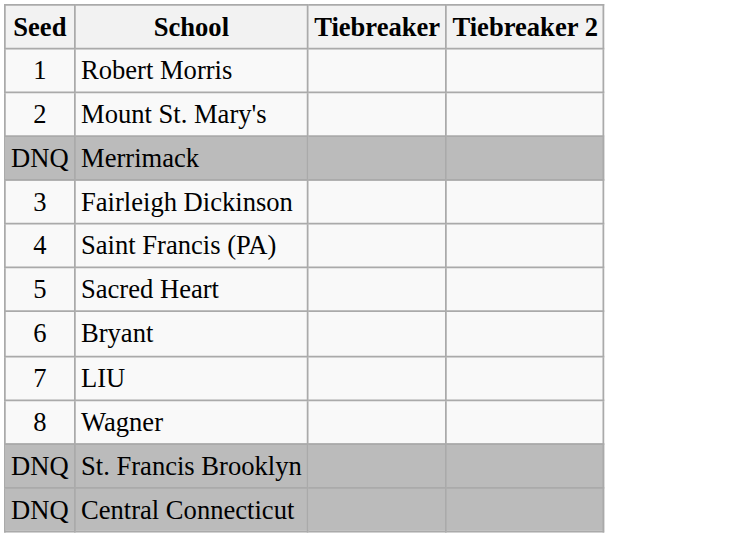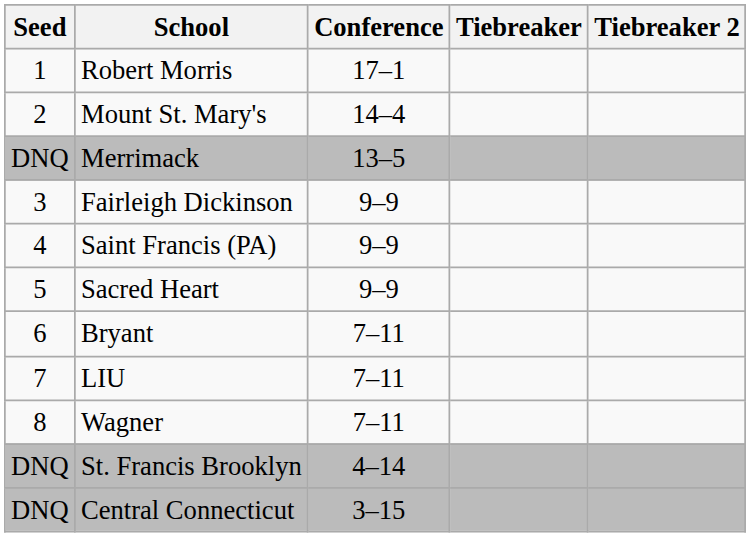 <table class="wikitable" style="white-space:nowrap; font-size:95%;text-align:center">
 <tr>
 <th>Seed</th>
 <th>School</th>
+<th>Conference</th>
 <th>Tiebreaker</th>
 <th>Tiebreaker 2</th>
 </tr>
 <tr>
 <td>1</td>
 <td align=left>Robert Morris</td>
+<td>17–1</td>
 <td align=left></td>
 <td></td>
 </tr>
 <tr>
 <td>2</td>
 <td align=left>Mount St. Mary's</td>
+<td>14–4</td>
 <td align=left></td>
 <td></td>
 </tr>
 <tr bgcolor=#bbbbbb>
 <td>DNQ</td>
 <td align=left>Merrimack</td>
+<td>13–5</td>
 <td></td>
 <td></td>
 </tr>
 <tr>
 <td>3</td>
 <td align=left>Fairleigh Dickinson</td>
+<td>9–9</td>
 <td align=left></td>
 <td></td>
 </tr>
 <tr>
 <td>4</td>
 <td align=left>Saint Francis (PA)</td>
+<td>9–9</td>
 <td align=left></td>
 <td></td>
 </tr>
 <tr>
 <td>5</td>
 <td align=left>Sacred Heart</td>
+<td>9–9</td>
 <td align=left></td>
 <td></td>
 </tr>
 <tr>
 <td>6</td>
 <td align=left>Bryant</td>
+<td>7–11</td>
 <td align=left></td>
 <td></td>
 </tr>
 <tr>
 <td>7</td>
 <td align=left>LIU</td>
+<td>7–11</td>
 <td align=left></td>
 <td></td>
 </tr>
 <tr>
 <td>8</td>
 <td align=left>Wagner</td>
+<td>7–11</td>
 <td align=left></td>
 <td></td>
 </tr>
 <tr bgcolor=#bbbbbb>
 <td>DNQ</td>
 <td align=left>St. Francis Brooklyn</td>
+<td>4–14</td>
 <td></td>
 <td></td>
 </tr>
 <tr bgcolor=#bbbbbb>
 <td>DNQ</td>
 <td align=left>Central Connecticut</td>
+<td>3–15</td>
 <td></td>
 <td></td>
 </tr>
 </table>
